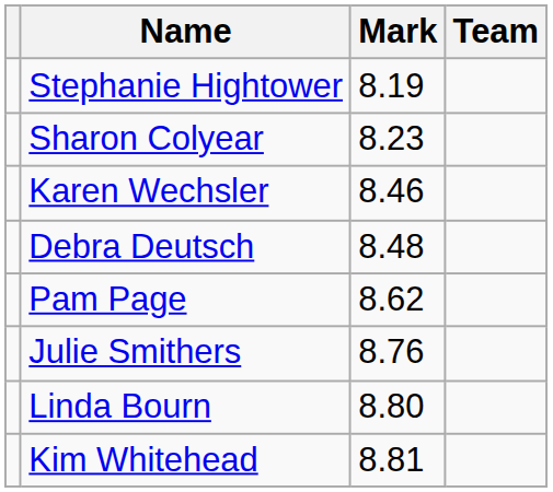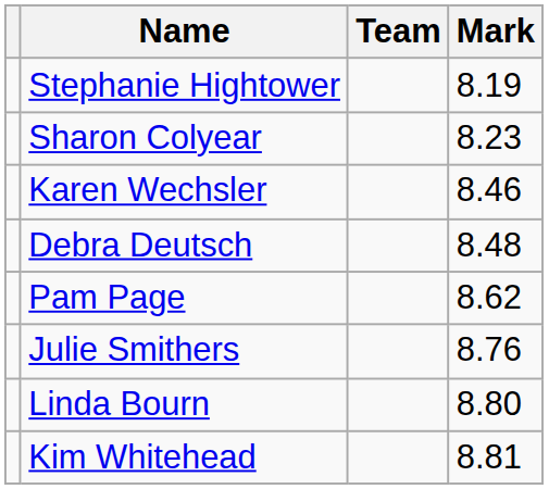 <table class=wikitable>
 <tr>
 <th></th>
 <th>Name</th>
+<th>Team</th>
 <th>Mark</th>
-<th>Team</th>
 </tr>
 <tr>
 <td></td>
 <td><a href='#'>Stephanie Hightower</a></td>
+<td></td>
 <td>8.19</td>
-<td></td>
 </tr>
 <tr>
 <td></td>
 <td><a href='#'>Sharon Colyear</a></td>
+<td></td>
 <td>8.23</td>
-<td></td>
 </tr>
 <tr>
 <td></td>
 <td><a href='#'>Karen Wechsler</a></td>
+<td></td>
 <td>8.46</td>
-<td></td>
 </tr>
 <tr>
 <td></td>
 <td><a href='#'>Debra Deutsch</a></td>
+<td></td>
 <td>8.48</td>
-<td></td>
 </tr>
 <tr>
 <td></td>
 <td><a href='#'>Pam Page</a></td>
+<td></td>
 <td>8.62</td>
-<td></td>
 </tr>
 <tr>
 <td></td>
 <td><a href='#'>Julie Smithers</a></td>
+<td></td>
 <td>8.76</td>
-<td></td>
 </tr>
 <tr>
 <td></td>
 <td><a href='#'>Linda Bourn</a></td>
+<td></td>
 <td>8.80</td>
-<td></td>
 </tr>
 <tr>
 <td></td>
 <td><a href='#'>Kim Whitehead</a></td>
+<td></td>
 <td>8.81</td>
-<td></td>
 </tr>
 </table>
